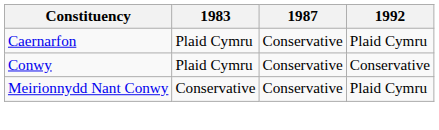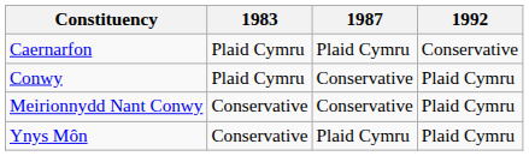 <table class="wikitable">
 <tr>
 <th>Constituency</th>
 <th>1983</th>
 <th>1987</th>
 <th>1992</th>
 </tr>
 <tr>
 <td><a href='#'>Caernarfon</a></td>
 <td bgcolor=>Plaid Cymru</td>
+<td bgcolor=>Plaid Cymru</td>
 <td bgcolor=>Conservative</td>
-<td bgcolor=>Plaid Cymru</td>
 </tr>
 <tr>
 <td><a href='#'>Conwy</a></td>
 <td bgcolor=>Plaid Cymru</td>
 <td bgcolor=>Conservative</td>
-<td bgcolor=>Conservative</td>
+<td bgcolor=>Plaid Cymru</td>
 </tr>
 <tr>
 <td><a href='#'>Meirionnydd Nant Conwy</a></td>
 <td bgcolor=>Conservative</td>
 <td bgcolor=>Conservative</td>
 <td bgcolor=>Plaid Cymru</td>
 </tr>
+<tr>
+<td><a href='#'>Ynys Môn</a></td>
+<td bgcolor=>Conservative</td>
+<td bgcolor=>Plaid Cymru</td>
+<td bgcolor=>Plaid Cymru</td>
+</tr>
 </table>
